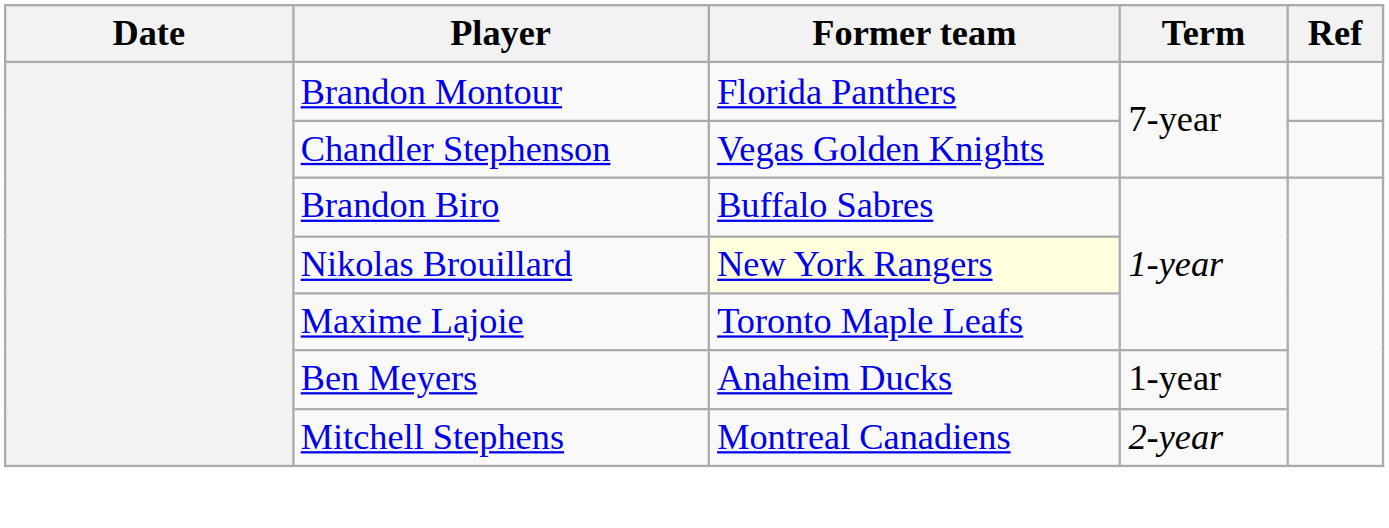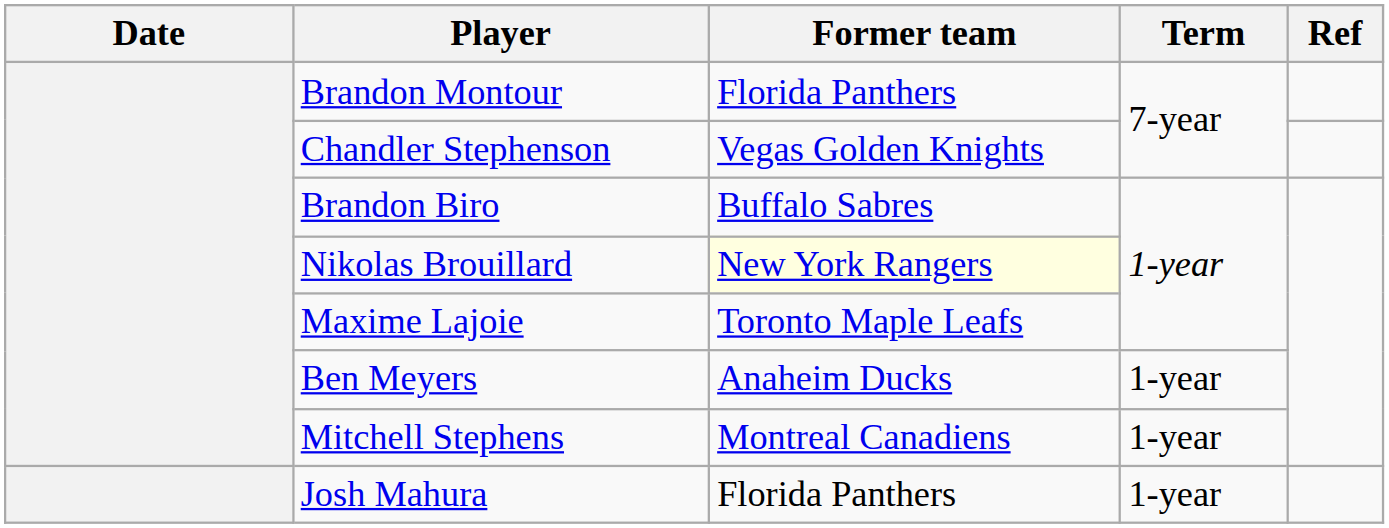 <table class="wikitable">
 <tr style="background:#ddd; text-align:center;">
 <th style="width: 10em;">Date</th>
 <th style="width: 14em;">Player</th>
 <th style="width: 14em;">Former team</th>
 <th style="width: 5em;">Term</th>
 <th style="width: 2.5em;">Ref</th>
 </tr>
 <tr>
 <th scope="rowgoup" rowspan="7"></th>
 <td><a href='#'>Brandon Montour</a></td>
 <td><a href='#'>Florida Panthers</a></td>
 <td rowspan=2>7-year</td>
 <td></td>
 </tr>
 <tr>
 <td><a href='#'>Chandler Stephenson</a></td>
 <td><a href='#'>Vegas Golden Knights</a></td>
 <td></td>
 </tr>
 <tr>
 <td><a href='#'>Brandon Biro</a></td>
 <td><a href='#'>Buffalo Sabres</a></td>
 <td rowspan="3"><em>1-year</em></td>
 <td rowspan="5"></td>
 </tr>
 <tr>
 <td><a href='#'>Nikolas Brouillard</a></td>
 <td style="background: lightyellow;"><a href='#'>New York Rangers</a></td>
 </tr>
 <tr>
 <td><a href='#'>Maxime Lajoie</a></td>
 <td><a href='#'>Toronto Maple Leafs</a></td>
 </tr>
 <tr>
 <td><a href='#'>Ben Meyers</a></td>
 <td><a href='#'>Anaheim Ducks</a></td>
 <td>1-year</td>
 </tr>
 <tr>
 <td><a href='#'>Mitchell Stephens</a></td>
 <td><a href='#'>Montreal Canadiens</a></td>
-<td><em>2-year</em></td>
+<td>1-year</td>
+</tr>
+<tr>
+<th scope="row"></th>
+<td><a href='#'>Josh Mahura</a></td>
+<td>Florida Panthers</td>
+<td>1-year</td>
+<td></td>
 </tr>
 </table>
